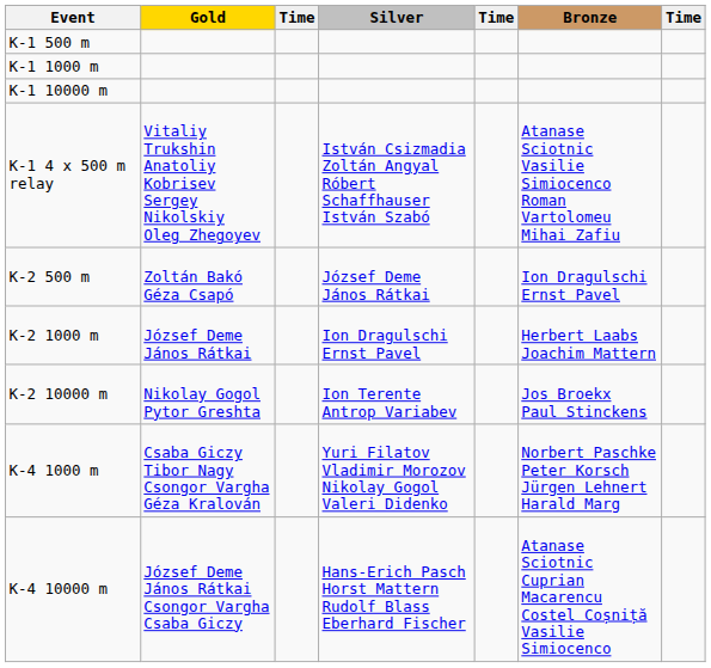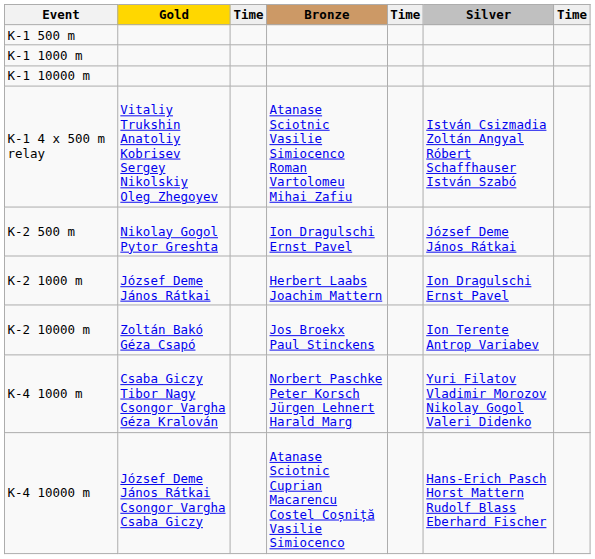 <table class="wikitable">
 <tr>
 <th>Event</th>
 <td align=center bgcolor="gold"><strong>Gold</strong></td>
 <td align=center bgcolor="EFEFEF"><strong>Time</strong></td>
+<td align=center bgcolor="CC9966"><strong>Bronze</strong></td>
+<td align=center bgcolor="EFEFEF"><strong>Time</strong></td>
 <td align=center bgcolor="silver"><strong>Silver</strong></td>
-<td align=center bgcolor="EFEFEF"><strong>Time</strong></td>
-<td align=center bgcolor="CC9966"><strong>Bronze</strong></td>
 <td align=center bgcolor="EFEFEF"><strong>Time</strong></td>
 </tr>
 <tr>
 <td>K-1 500 m</td>
 <td></td>
 <td></td>
 <td></td>
 <td></td>
 <td></td>
 <td></td>
 </tr>
 <tr>
 <td>K-1 1000 m</td>
 <td></td>
 <td></td>
 <td></td>
 <td></td>
 <td></td>
 <td></td>
 </tr>
 <tr>
 <td>K-1 10000 m</td>
 <td></td>
 <td></td>
 <td></td>
 <td></td>
 <td></td>
 <td></td>
 </tr>
 <tr>
 <td>K-1 4 x 500 m relay</td>
 <td><br><a href='#'>Vitaliy Trukshin</a><br><a href='#'>Anatoliy Kobrisev</a><br><a href='#'>Sergey Nikolskiy</a><br><a href='#'>Oleg Zhegoyev</a></td>
 <td></td>
+<td><br><a href='#'>Atanase Sciotnic</a><br><a href='#'>Vasilie Simiocenco</a><br><a href='#'>Roman Vartolomeu</a><br><a href='#'>Mihai Zafiu</a></td>
+<td></td>
 <td><br><a href='#'>István Csizmadia</a><br><a href='#'>Zoltán Angyal</a><br><a href='#'>Róbert Schaffhauser</a><br><a href='#'>István Szabó</a></td>
-<td></td>
-<td><br><a href='#'>Atanase Sciotnic</a><br><a href='#'>Vasilie Simiocenco</a><br><a href='#'>Roman Vartolomeu</a><br><a href='#'>Mihai Zafiu</a></td>
 <td></td>
 </tr>
 <tr>
 <td>K-2 500 m</td>
-<td><br><a href='#'>Zoltán Bakó</a><br><a href='#'>Géza Csapó</a></td>
+<td><br><a href='#'>Nikolay Gogol</a><br><a href='#'>Pytor Greshta</a></td>
+<td></td>
+<td><br><a href='#'>Ion Dragulschi</a><br><a href='#'>Ernst Pavel</a></td>
 <td></td>
 <td><br><a href='#'>József Deme</a><br><a href='#'>János Rátkai</a></td>
-<td></td>
-<td><br><a href='#'>Ion Dragulschi</a><br><a href='#'>Ernst Pavel</a></td>
 <td></td>
 </tr>
 <tr>
 <td>K-2 1000 m</td>
 <td><br><a href='#'>József Deme</a><br><a href='#'>János Rátkai</a></td>
 <td></td>
+<td><br><a href='#'>Herbert Laabs</a><br><a href='#'>Joachim Mattern</a></td>
+<td></td>
 <td><br><a href='#'>Ion Dragulschi</a><br><a href='#'>Ernst Pavel</a></td>
-<td></td>
-<td><br><a href='#'>Herbert Laabs</a><br><a href='#'>Joachim Mattern</a></td>
 <td></td>
 </tr>
 <tr>
 <td>K-2 10000 m</td>
-<td><br><a href='#'>Nikolay Gogol</a><br><a href='#'>Pytor Greshta</a></td>
+<td><br><a href='#'>Zoltán Bakó</a><br><a href='#'>Géza Csapó</a></td>
+<td></td>
+<td><br><a href='#'>Jos Broekx</a><br><a href='#'>Paul Stinckens</a></td>
 <td></td>
 <td><br><a href='#'>Ion Terente</a><br><a href='#'>Antrop Variabev</a></td>
-<td></td>
-<td><br><a href='#'>Jos Broekx</a><br><a href='#'>Paul Stinckens</a></td>
 <td></td>
 </tr>
 <tr>
 <td>K-4 1000 m</td>
 <td><br><a href='#'>Csaba Giczy</a><br><a href='#'>Tibor Nagy</a><br><a href='#'>Csongor Vargha</a><br><a href='#'>Géza Kralován</a></td>
 <td></td>
+<td><br><a href='#'>Norbert Paschke</a><br><a href='#'>Peter Korsch</a><br><a href='#'>Jürgen Lehnert</a><br><a href='#'>Harald Marg</a></td>
+<td></td>
 <td><br><a href='#'>Yuri Filatov</a><br><a href='#'>Vladimir Morozov</a><br><a href='#'>Nikolay Gogol</a><br><a href='#'>Valeri Didenko</a></td>
-<td></td>
-<td><br><a href='#'>Norbert Paschke</a><br><a href='#'>Peter Korsch</a><br><a href='#'>Jürgen Lehnert</a><br><a href='#'>Harald Marg</a></td>
 <td></td>
 </tr>
 <tr>
 <td>K-4 10000 m</td>
 <td><br><a href='#'>József Deme</a><br><a href='#'>János Rátkai</a><br><a href='#'>Csongor Vargha</a><br><a href='#'>Csaba Giczy</a></td>
 <td></td>
+<td><br><a href='#'>Atanase Sciotnic</a><br><a href='#'>Cuprian Macarencu</a><br><a href='#'>Costel Coșniță</a><br><a href='#'>Vasilie Simiocenco</a></td>
+<td></td>
 <td><br><a href='#'>Hans-Erich Pasch</a><br><a href='#'>Horst Mattern</a><br><a href='#'>Rudolf Blass</a><br><a href='#'>Eberhard Fischer</a></td>
-<td></td>
-<td><br><a href='#'>Atanase Sciotnic</a><br><a href='#'>Cuprian Macarencu</a><br><a href='#'>Costel Coșniță</a><br><a href='#'>Vasilie Simiocenco</a></td>
 <td></td>
 </tr>
 </table>
